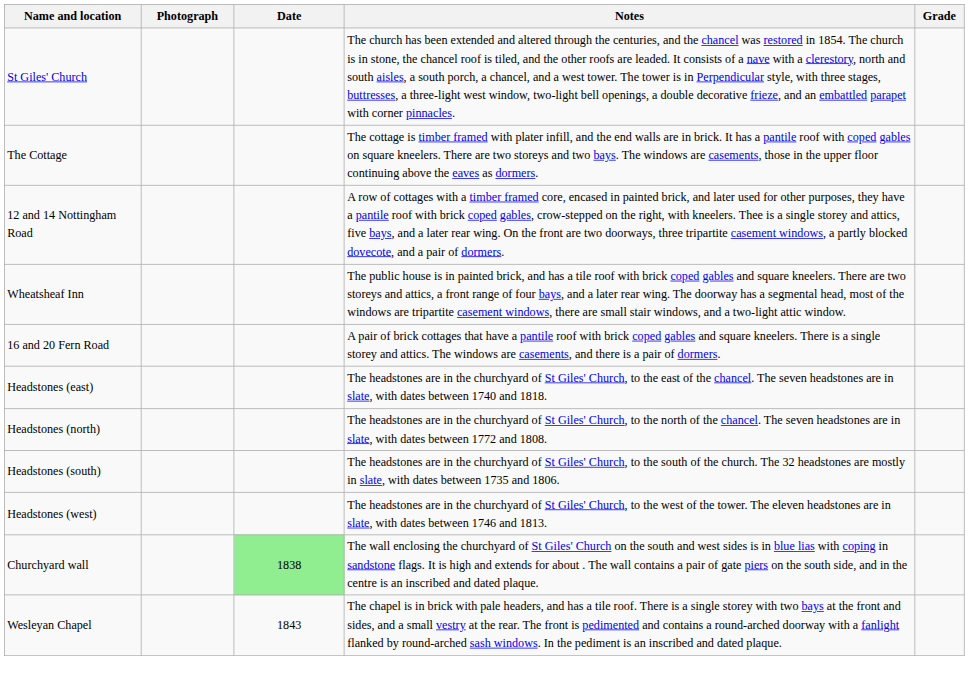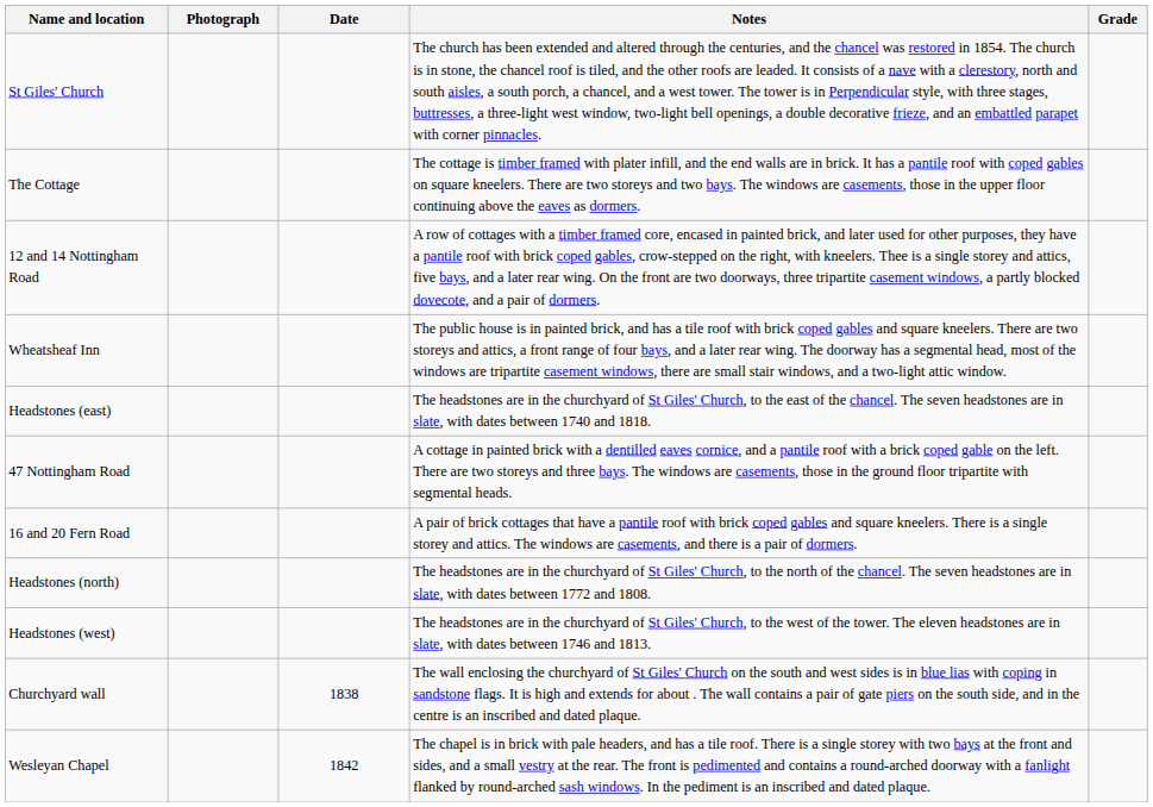 <table class="wikitable sortable plainrowheaders" style="width:100%; border:0px; text-align:left; line-height:150%">
 <tr>
 <th scope="col"  style="width:150px">Name and location</th>
 <th scope="col"  style="width:100px" class="unsortable">Photograph</th>
 <th scope="col"  style="width:120px">Date</th>
 <th scope="col"  style="width:650px" class="unsortable">Notes</th>
 <th scope="col"  style="width:50px">Grade</th>
 </tr>
 <tr>
 <td><a href='#'>St Giles' Church</a><br><small></small></td>
 <td></td>
 <td align="center"></td>
 <td>The church has been extended and altered through the centuries, and the <a href='#'>chancel</a> was <a href='#'>restored</a> in 1854.  The church is in stone, the chancel roof is tiled, and the other roofs are leaded.  It consists of a <a href='#'>nave</a> with a <a href='#'>clerestory</a>, north and south <a href='#'>aisles</a>, a south porch, a chancel, and a west tower.  The tower is in <a href='#'>Perpendicular</a> style, with three stages, <a href='#'>buttresses</a>, a three-light west window, two-light bell openings, a double decorative <a href='#'>frieze</a>, and an <a href='#'>embattled</a> <a href='#'>parapet</a> with corner <a href='#'>pinnacles</a>.</td>
 <td align="center" ></td>
 </tr>
 <tr>
 <td>The Cottage<br><small></small></td>
 <td></td>
 <td align="center"></td>
 <td>The cottage is <a href='#'>timber framed</a> with plater infill, and the end walls are in brick.  It has a <a href='#'>pantile</a> roof with <a href='#'>coped</a> <a href='#'>gables</a> on square kneelers.  There are two storeys and two <a href='#'>bays</a>.  The windows are <a href='#'>casements</a>, those in the upper floor continuing above the <a href='#'>eaves</a> as <a href='#'>dormers</a>.</td>
 <td align="center" ></td>
 </tr>
 <tr>
 <td>12 and 14 Nottingham Road<br><small></small></td>
 <td></td>
 <td align="center"></td>
 <td>A row of cottages with a <a href='#'>timber framed</a> core, encased in painted brick, and later used for other purposes, they have a <a href='#'>pantile</a> roof with brick <a href='#'>coped</a> <a href='#'>gables</a>, crow-stepped on the right, with kneelers.  Thee is a single storey and attics, five <a href='#'>bays</a>, and a later rear wing.  On the front are two doorways, three tripartite <a href='#'>casement windows</a>, a partly blocked <a href='#'>dovecote</a>, and a pair of <a href='#'>dormers</a>.</td>
 <td align="center" ></td>
 </tr>
 <tr>
 <td>Wheatsheaf Inn<br><small></small></td>
 <td></td>
 <td align="center"></td>
 <td>The public house  is in painted brick, and has a tile roof with brick <a href='#'>coped</a> <a href='#'>gables</a> and square kneelers.  There are two storeys and attics, a front range of four <a href='#'>bays</a>, and a later rear wing.  The doorway has a segmental head, most of the windows are tripartite <a href='#'>casement windows</a>, there are small stair windows, and a two-light attic window.</td>
 <td align="center" ></td>
 </tr>
 <tr>
+<td>Headstones (east)<br><small></small></td>
+<td></td>
+<td align="center"></td>
+<td>The headstones are in the churchyard of <a href='#'>St Giles' Church</a>, to the east of the <a href='#'>chancel</a>.  The seven headstones are in <a href='#'>slate</a>, with dates between 1740 and 1818.</td>
+<td align="center" ></td>
+</tr>
+<tr>
+<td>47 Nottingham Road<br><small></small></td>
+<td></td>
+<td align="center"></td>
+<td>A cottage in painted brick with a <a href='#'>dentilled</a> <a href='#'>eaves</a> <a href='#'>cornice</a>, and a <a href='#'>pantile</a> roof with a brick <a href='#'>coped</a> <a href='#'>gable</a> on the left.  There are two storeys and three <a href='#'>bays</a>.  The windows are <a href='#'>casements</a>, those in the ground floor tripartite with segmental heads.</td>
+<td align="center" ></td>
+</tr>
+<tr>
 <td>16 and 20 Fern Road<br><small></small></td>
 <td></td>
 <td align="center"></td>
 <td>A pair of brick cottages that have a <a href='#'>pantile</a> roof with brick <a href='#'>coped</a> <a href='#'>gables</a> and square kneelers.  There is a single storey and attics.  The windows are <a href='#'>casements</a>, and there is a pair of <a href='#'>dormers</a>.</td>
 <td align="center" ></td>
 </tr>
 <tr>
-<td>Headstones (east)<br><small></small></td>
-<td></td>
-<td align="center"></td>
-<td>The headstones are in the churchyard of <a href='#'>St Giles' Church</a>, to the east of the <a href='#'>chancel</a>.  The seven headstones are in <a href='#'>slate</a>, with dates between 1740 and 1818.</td>
-<td align="center" ></td>
-</tr>
-<tr>
 <td>Headstones (north)<br><small></small></td>
 <td></td>
 <td align="center"></td>
 <td>The headstones are in the churchyard of <a href='#'>St Giles' Church</a>, to the north of the <a href='#'>chancel</a>.  The seven headstones are in <a href='#'>slate</a>, with dates between 1772 and 1808.</td>
-<td align="center" ></td>
-</tr>
-<tr>
-<td>Headstones (south)<br><small></small></td>
-<td></td>
-<td align="center"></td>
-<td>The headstones are in the churchyard of <a href='#'>St Giles' Church</a>, to the south of the church.  The 32 headstones are mostly in <a href='#'>slate</a>, with dates between 1735 and 1806.</td>
 <td align="center" ></td>
 </tr>
 <tr>
 <td>Headstones (west)<br><small></small></td>
 <td></td>
 <td align="center"></td>
 <td>The headstones are in the churchyard of <a href='#'>St Giles' Church</a>, to the west of the tower.  The eleven headstones are in <a href='#'>slate</a>, with dates between 1746 and 1813.</td>
 <td align="center" ></td>
 </tr>
 <tr>
 <td>Churchyard wall<br><small></small></td>
 <td></td>
-<td align="center" style="background: lightgreen;">1838</td>
+<td align="center">1838</td>
 <td>The wall enclosing the churchyard of <a href='#'>St Giles' Church</a> on the south and west sides is in <a href='#'>blue lias</a> with <a href='#'>coping</a> in <a href='#'>sandstone</a> flags.  It is  high and extends for about .  The wall contains a pair of gate <a href='#'>piers</a> on the south side, and in the centre is an inscribed and dated plaque.</td>
 <td align="center" ></td>
 </tr>
 <tr>
 <td>Wesleyan Chapel<br><small></small></td>
 <td></td>
-<td align="center">1843</td>
+<td align="center">1842</td>
 <td>The chapel is in brick with pale headers, and has a tile roof.  There is a single storey with two <a href='#'>bays</a> at the front and sides, and a small <a href='#'>vestry</a> at the rear.  The front is <a href='#'>pedimented</a> and contains a round-arched doorway with a <a href='#'>fanlight</a> flanked by round-arched <a href='#'>sash windows</a>.  In the pediment is an inscribed and dated plaque.</td>
 <td align="center" ></td>
 </tr>
 <tr>
 </tr>
 </table>
